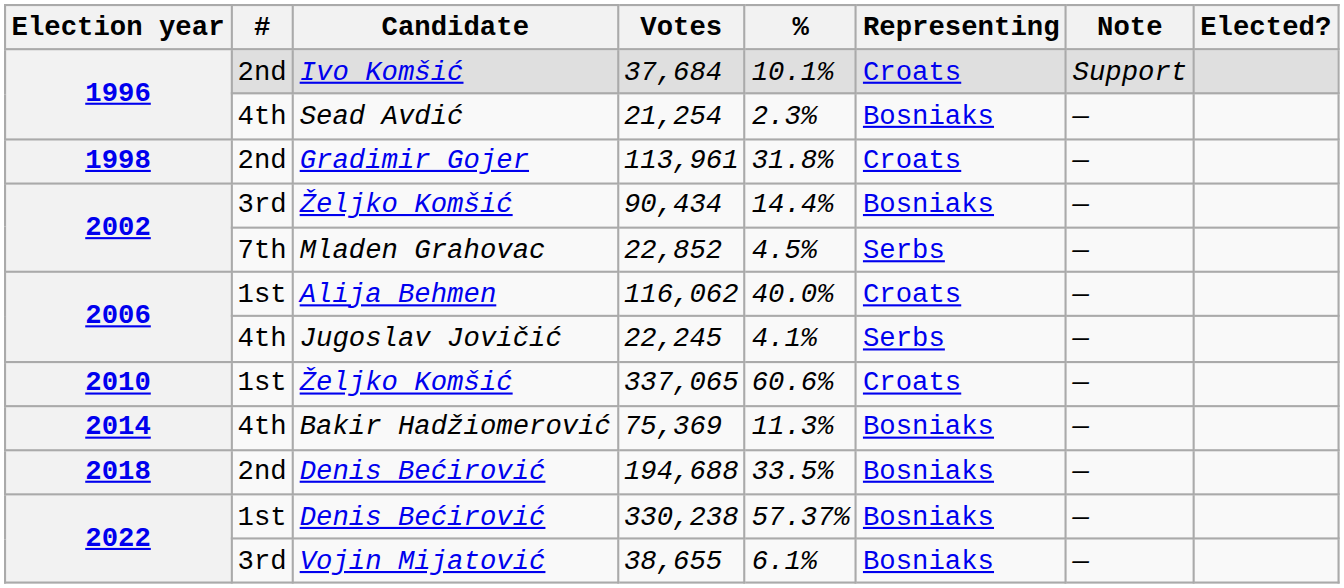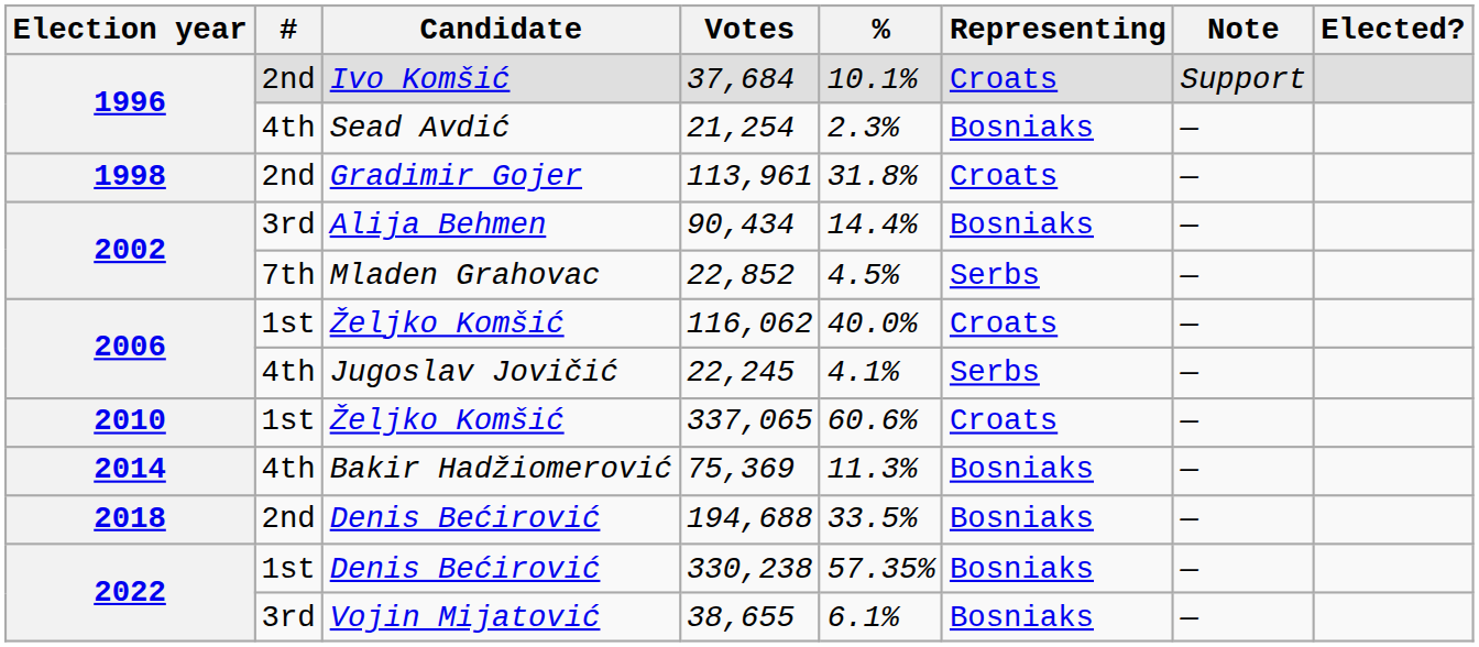 <table class="wikitable">
 <tr>
 <th>Election year</th>
 <th>#</th>
 <th>Candidate</th>
 <th>Votes</th>
 <th>%</th>
 <th>Representing</th>
 <th>Note</th>
 <th>Elected?</th>
 </tr>
 <tr style="background:#dfdfdf;">
 <th rowspan="2"><a href='#'>1996</a></th>
 <td>2nd</td>
 <td><em><a href='#'>Ivo Komšić</a></em></td>
 <td><em>37,684</em></td>
 <td><em>10.1%</em></td>
 <td><a href='#'>Croats</a></td>
 <td><em>Support</em></td>
 <td></td>
 </tr>
 <tr>
 <td>4th</td>
 <td><em>Sead Avdić</em></td>
 <td><em>21,254</em></td>
 <td><em>2.3%</em></td>
 <td><a href='#'>Bosniaks</a></td>
 <td><em>—</em></td>
 <td></td>
 </tr>
 <tr>
 <th><a href='#'>1998</a></th>
 <td>2nd</td>
 <td><em><a href='#'>Gradimir Gojer</a></em></td>
 <td><em>113,961</em></td>
 <td><em>31.8%</em></td>
 <td><a href='#'>Croats</a></td>
 <td><em>—</em></td>
 <td></td>
 </tr>
 <tr>
 <th rowspan="2"><a href='#'>2002</a></th>
 <td>3rd</td>
-<td><em><a href='#'>Željko Komšić</a></em></td>
+<td><em><a href='#'>Alija Behmen</a></em></td>
 <td><em>90,434</em></td>
 <td><em>14.4%</em></td>
 <td><a href='#'>Bosniaks</a></td>
 <td><em>—</em></td>
 <td></td>
 </tr>
 <tr>
 <td>7th</td>
 <td><em>Mladen Grahovac</em></td>
 <td><em>22,852</em></td>
 <td><em>4.5%</em></td>
 <td><a href='#'>Serbs</a></td>
 <td><em>—</em></td>
 <td></td>
 </tr>
 <tr>
 <th rowspan="2"><a href='#'>2006</a></th>
 <td>1st</td>
-<td><em><a href='#'>Alija Behmen</a></em></td>
+<td><em><a href='#'>Željko Komšić</a></em></td>
 <td><em>116,062</em></td>
 <td><em>40.0%</em></td>
 <td><a href='#'>Croats</a></td>
 <td><em>—</em></td>
 <td></td>
 </tr>
 <tr>
 <td>4th</td>
 <td><em>Jugoslav Jovičić</em></td>
 <td><em>22,245</em></td>
 <td><em>4.1%</em></td>
 <td><a href='#'>Serbs</a></td>
 <td><em>—</em></td>
 <td></td>
 </tr>
 <tr>
 <th><a href='#'>2010</a></th>
 <td>1st</td>
 <td><em><a href='#'>Željko Komšić</a></em></td>
 <td><em>337,065</em></td>
 <td><em>60.6%</em></td>
 <td><a href='#'>Croats</a></td>
 <td><em>—</em></td>
 <td></td>
 </tr>
 <tr>
 <th><a href='#'>2014</a></th>
 <td>4th</td>
 <td><em>Bakir Hadžiomerović</em></td>
 <td><em>75,369</em></td>
 <td><em>11.3%</em></td>
 <td><a href='#'>Bosniaks</a></td>
 <td><em>—</em></td>
 <td></td>
 </tr>
 <tr>
 <th><a href='#'>2018</a></th>
 <td>2nd</td>
 <td><em><a href='#'>Denis Bećirović</a></em></td>
 <td><em>194,688</em></td>
 <td><em>33.5%</em></td>
 <td><a href='#'>Bosniaks</a></td>
 <td><em>—</em></td>
 <td></td>
 </tr>
 <tr>
 <th rowspan="2"><a href='#'>2022</a></th>
 <td>1st</td>
 <td><em><a href='#'>Denis Bećirović</a></em></td>
 <td><em>330,238</em></td>
-<td><em>57.37%</em></td>
+<td><em>57.35%</em></td>
 <td><a href='#'>Bosniaks</a></td>
 <td><em>—</em></td>
 <td></td>
 </tr>
 <tr>
 <td>3rd</td>
 <td><em><a href='#'>Vojin Mijatović</a></em></td>
 <td><em>38,655</em></td>
 <td><em>6.1%</em></td>
 <td><a href='#'>Bosniaks</a></td>
 <td><em>—</em></td>
 <td></td>
 </tr>
 </table>
